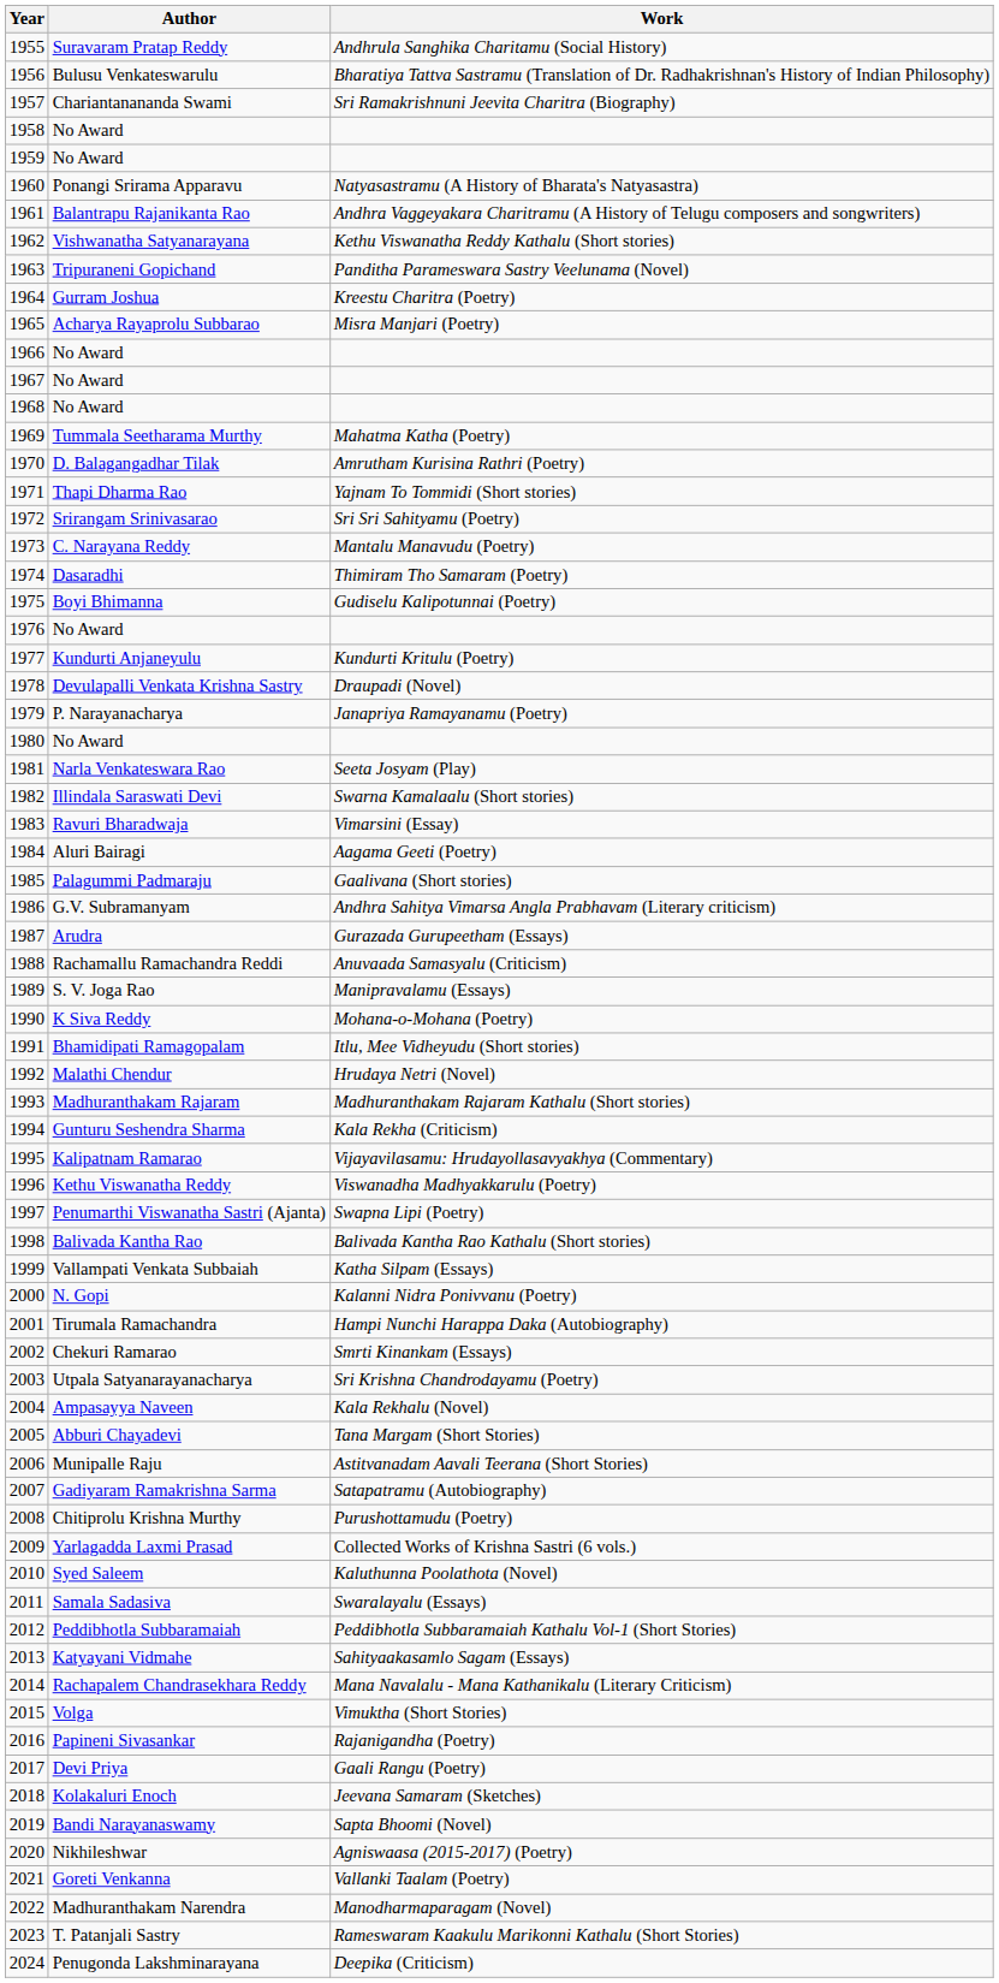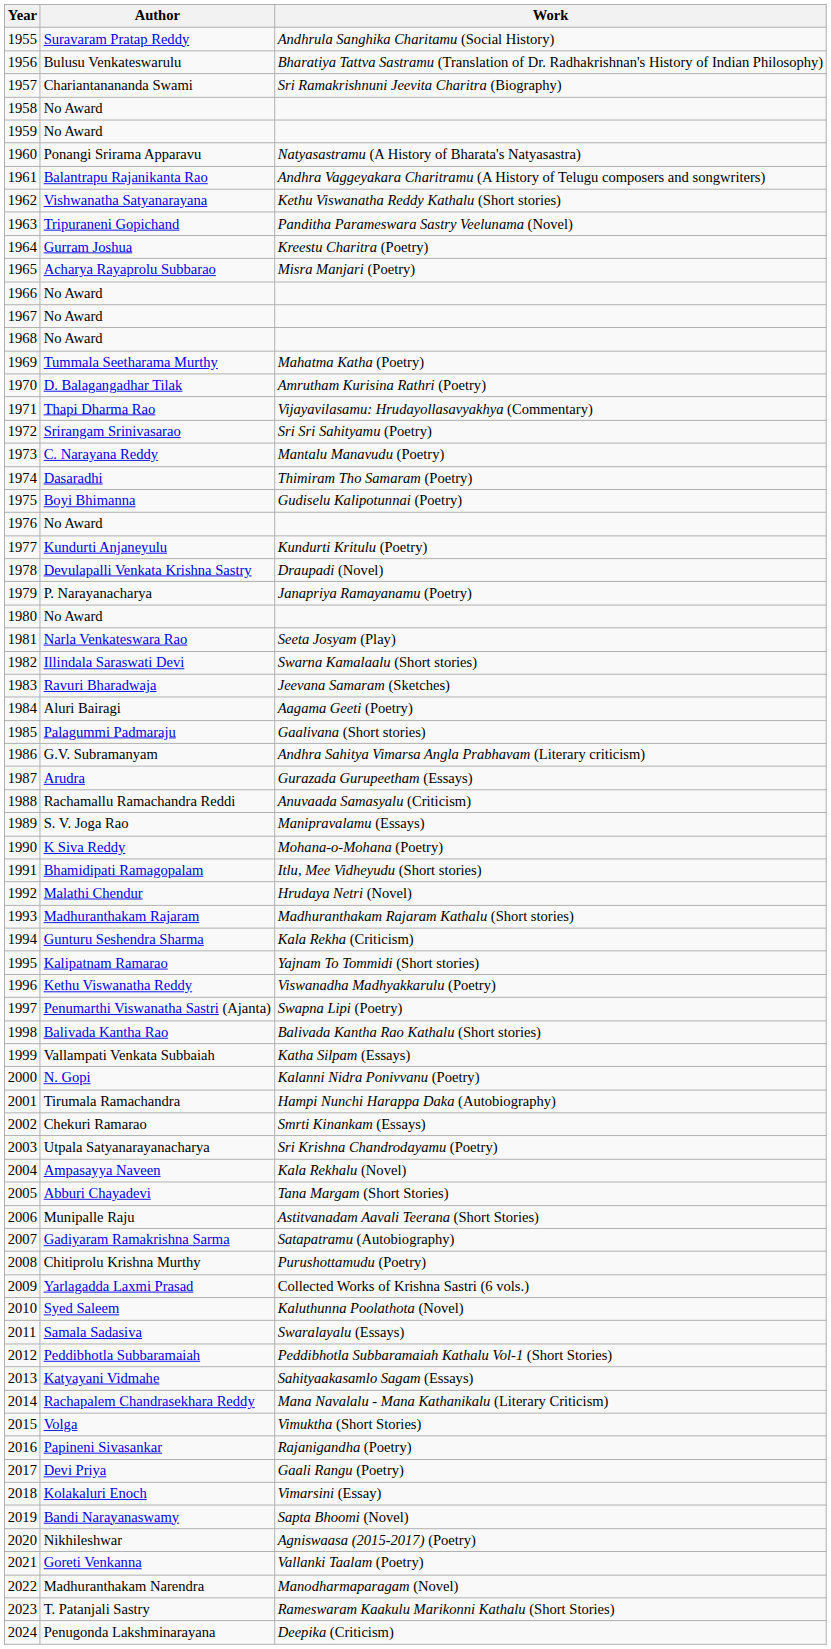 <table class="wikitable">
 <tr>
 <th>Year</th>
 <th>Author</th>
 <th>Work</th>
 </tr>
 <tr>
 <td>1955</td>
 <td><a href='#'>Suravaram Pratap Reddy</a></td>
 <td><em>Andhrula Sanghika Charitamu</em> (Social History)</td>
 </tr>
 <tr>
 <td>1956</td>
 <td>Bulusu Venkateswarulu</td>
 <td><em>Bharatiya Tattva Sastramu</em> (Translation of Dr. Radhakrishnan's History of Indian Philosophy)</td>
 </tr>
 <tr>
 <td>1957</td>
 <td>Chariantanananda Swami</td>
 <td><em>Sri Ramakrishnuni Jeevita Charitra</em> (Biography)</td>
 </tr>
 <tr>
 <td>1958</td>
 <td>No Award</td>
 <td></td>
 </tr>
 <tr>
 <td>1959</td>
 <td>No Award</td>
 <td></td>
 </tr>
 <tr>
 <td>1960</td>
 <td>Ponangi Srirama Apparavu</td>
 <td><em>Natyasastramu</em> (A History of Bharata's Natyasastra)</td>
 </tr>
 <tr>
 <td>1961</td>
 <td><a href='#'>Balantrapu Rajanikanta Rao</a></td>
 <td><em>Andhra Vaggeyakara Charitramu</em> (A History of Telugu composers and songwriters)</td>
 </tr>
 <tr>
 <td>1962</td>
 <td><a href='#'>Vishwanatha Satyanarayana</a></td>
 <td><em>Kethu Viswanatha Reddy Kathalu</em> (Short stories)</td>
 </tr>
 <tr>
 <td>1963</td>
 <td><a href='#'>Tripuraneni Gopichand</a></td>
 <td><em>Panditha Parameswara Sastry Veelunama</em> (Novel)</td>
 </tr>
 <tr>
 <td>1964</td>
 <td><a href='#'>Gurram Joshua</a></td>
 <td><em>Kreestu Charitra</em> (Poetry)</td>
 </tr>
 <tr>
 <td>1965</td>
 <td><a href='#'>Acharya Rayaprolu Subbarao</a></td>
 <td><em>Misra Manjari</em> (Poetry)</td>
 </tr>
 <tr>
 <td>1966</td>
 <td>No Award</td>
 <td></td>
 </tr>
 <tr>
 <td>1967</td>
 <td>No Award</td>
 <td></td>
 </tr>
 <tr>
 <td>1968</td>
 <td>No Award</td>
 <td></td>
 </tr>
 <tr>
 <td>1969</td>
 <td><a href='#'>Tummala Seetharama Murthy</a></td>
 <td><em>Mahatma Katha</em> (Poetry)</td>
 </tr>
 <tr>
 <td>1970</td>
 <td><a href='#'>D. Balagangadhar Tilak</a></td>
 <td><em>Amrutham Kurisina Rathri</em> (Poetry)</td>
 </tr>
 <tr>
 <td>1971</td>
 <td><a href='#'>Thapi Dharma Rao</a></td>
-<td><em>Yajnam To Tommidi</em> (Short stories)</td>
+<td><em>Vijayavilasamu: Hrudayollasavyakhya</em> (Commentary)</td>
 </tr>
 <tr>
 <td>1972</td>
 <td><a href='#'>Srirangam Srinivasarao</a></td>
 <td><em>Sri Sri Sahityamu</em> (Poetry)</td>
 </tr>
 <tr>
 <td>1973</td>
 <td><a href='#'>C. Narayana Reddy</a></td>
 <td><em>Mantalu Manavudu</em> (Poetry)</td>
 </tr>
 <tr>
 <td>1974</td>
 <td><a href='#'>Dasaradhi</a></td>
 <td><em>Thimiram Tho Samaram</em> (Poetry)</td>
 </tr>
 <tr>
 <td>1975</td>
 <td><a href='#'>Boyi Bhimanna</a></td>
 <td><em>Gudiselu Kalipotunnai</em> (Poetry)</td>
 </tr>
 <tr>
 <td>1976</td>
 <td>No Award</td>
 <td></td>
 </tr>
 <tr>
 <td>1977</td>
 <td><a href='#'>Kundurti Anjaneyulu</a></td>
 <td><em>Kundurti Kritulu</em> (Poetry)</td>
 </tr>
 <tr>
 <td>1978</td>
 <td><a href='#'>Devulapalli Venkata Krishna Sastry</a></td>
 <td><em>Draupadi</em> (Novel)</td>
 </tr>
 <tr>
 <td>1979</td>
 <td>P. Narayanacharya</td>
 <td><em>Janapriya Ramayanamu</em> (Poetry)</td>
 </tr>
 <tr>
 <td>1980</td>
 <td>No Award</td>
 <td></td>
 </tr>
 <tr>
 <td>1981</td>
 <td><a href='#'>Narla Venkateswara Rao</a></td>
 <td><em>Seeta Josyam</em> (Play)</td>
 </tr>
 <tr>
 <td>1982</td>
 <td><a href='#'>Illindala Saraswati Devi</a></td>
 <td><em>Swarna Kamalaalu</em> (Short stories)</td>
 </tr>
 <tr>
 <td>1983</td>
 <td><a href='#'>Ravuri Bharadwaja</a></td>
-<td><em>Vimarsini</em> (Essay)</td>
+<td><em>Jeevana Samaram</em> (Sketches)</td>
 </tr>
 <tr>
 <td>1984</td>
 <td>Aluri Bairagi</td>
 <td><em>Aagama Geeti</em> (Poetry)</td>
 </tr>
 <tr>
 <td>1985</td>
 <td><a href='#'>Palagummi Padmaraju</a></td>
 <td><em>Gaalivana</em> (Short stories)</td>
 </tr>
 <tr>
 <td>1986</td>
 <td>G.V. Subramanyam</td>
 <td><em>Andhra Sahitya Vimarsa Angla Prabhavam</em> (Literary criticism)</td>
 </tr>
 <tr>
 <td>1987</td>
 <td><a href='#'>Arudra</a></td>
 <td><em>Gurazada Gurupeetham</em> (Essays)</td>
 </tr>
 <tr>
 <td>1988</td>
 <td>Rachamallu Ramachandra Reddi</td>
 <td><em>Anuvaada Samasyalu</em> (Criticism)</td>
 </tr>
 <tr>
 <td>1989</td>
 <td>S. V. Joga Rao</td>
 <td><em>Manipravalamu</em> (Essays)</td>
 </tr>
 <tr>
 <td>1990</td>
 <td><a href='#'>K Siva Reddy</a></td>
 <td><em>Mohana-o-Mohana</em> (Poetry)</td>
 </tr>
 <tr>
 <td>1991</td>
 <td><a href='#'>Bhamidipati Ramagopalam</a></td>
 <td><em>Itlu, Mee Vidheyudu</em> (Short stories)</td>
 </tr>
 <tr>
 <td>1992</td>
 <td><a href='#'>Malathi Chendur</a></td>
 <td><em>Hrudaya Netri</em> (Novel)</td>
 </tr>
 <tr>
 <td>1993</td>
 <td><a href='#'>Madhuranthakam Rajaram</a></td>
 <td><em>Madhuranthakam Rajaram Kathalu</em> (Short stories)</td>
 </tr>
 <tr>
 <td>1994</td>
 <td><a href='#'>Gunturu Seshendra Sharma</a></td>
 <td><em>Kala Rekha</em> (Criticism)</td>
 </tr>
 <tr>
 <td>1995</td>
 <td><a href='#'>Kalipatnam Ramarao</a></td>
-<td><em>Vijayavilasamu: Hrudayollasavyakhya</em> (Commentary)</td>
+<td><em>Yajnam To Tommidi</em> (Short stories)</td>
 </tr>
 <tr>
 <td>1996</td>
 <td><a href='#'>Kethu Viswanatha Reddy</a></td>
 <td><em>Viswanadha Madhyakkarulu</em> (Poetry)</td>
 </tr>
 <tr>
 <td>1997</td>
 <td><a href='#'>Penumarthi Viswanatha Sastri</a> (Ajanta)</td>
 <td><em>Swapna Lipi</em> (Poetry)</td>
 </tr>
 <tr>
 <td>1998</td>
 <td><a href='#'>Balivada Kantha Rao</a></td>
 <td><em>Balivada Kantha Rao Kathalu</em> (Short stories)</td>
 </tr>
 <tr>
 <td>1999</td>
 <td>Vallampati Venkata Subbaiah</td>
 <td><em>Katha Silpam</em> (Essays)</td>
 </tr>
 <tr>
 <td>2000</td>
 <td><a href='#'>N. Gopi</a></td>
 <td><em>Kalanni Nidra Ponivvanu</em> (Poetry)</td>
 </tr>
 <tr>
 <td>2001</td>
 <td>Tirumala Ramachandra</td>
 <td><em>Hampi Nunchi Harappa Daka</em> (Autobiography)</td>
 </tr>
 <tr>
 <td>2002</td>
 <td>Chekuri Ramarao</td>
 <td><em>Smrti Kinankam</em> (Essays)</td>
 </tr>
 <tr>
 <td>2003</td>
 <td>Utpala Satyanarayanacharya</td>
 <td><em>Sri Krishna Chandrodayamu</em> (Poetry)</td>
 </tr>
 <tr>
 <td>2004</td>
 <td><a href='#'>Ampasayya Naveen</a></td>
 <td><em>Kala Rekhalu</em> (Novel)</td>
 </tr>
 <tr>
 <td>2005</td>
 <td><a href='#'>Abburi Chayadevi</a></td>
 <td><em>Tana Margam</em> (Short Stories)</td>
 </tr>
 <tr>
 <td>2006</td>
 <td>Munipalle Raju</td>
 <td><em>Astitvanadam Aavali Teerana</em> (Short Stories)</td>
 </tr>
 <tr>
 <td>2007</td>
 <td><a href='#'>Gadiyaram Ramakrishna Sarma</a></td>
 <td><em>Satapatramu</em> (Autobiography)</td>
 </tr>
 <tr>
 <td>2008</td>
 <td>Chitiprolu Krishna Murthy</td>
 <td><em>Purushottamudu</em> (Poetry)</td>
 </tr>
 <tr>
 <td>2009</td>
 <td><a href='#'>Yarlagadda Laxmi Prasad</a></td>
 <td>Collected Works of Krishna Sastri (6 vols.)</td>
 </tr>
 <tr>
 <td>2010</td>
 <td><a href='#'>Syed Saleem</a></td>
 <td><em>Kaluthunna Poolathota</em> (Novel)</td>
 </tr>
 <tr>
 <td>2011</td>
 <td><a href='#'>Samala Sadasiva</a></td>
 <td><em>Swaralayalu</em> (Essays)</td>
 </tr>
 <tr>
 <td>2012</td>
 <td><a href='#'>Peddibhotla Subbaramaiah</a></td>
 <td><em>Peddibhotla Subbaramaiah Kathalu Vol-1</em> (Short Stories)</td>
 </tr>
 <tr>
 <td>2013</td>
 <td><a href='#'>Katyayani Vidmahe</a></td>
 <td><em>Sahityaakasamlo Sagam</em> (Essays)</td>
 </tr>
 <tr>
 <td>2014</td>
 <td><a href='#'>Rachapalem Chandrasekhara Reddy</a></td>
 <td><em>Mana Navalalu - Mana Kathanikalu</em> (Literary Criticism)</td>
 </tr>
 <tr>
 <td>2015</td>
 <td><a href='#'>Volga</a></td>
 <td><em>Vimuktha</em> (Short Stories)</td>
 </tr>
 <tr>
 <td>2016</td>
 <td><a href='#'>Papineni Sivasankar</a></td>
 <td><em>Rajanigandha</em> (Poetry)</td>
 </tr>
 <tr>
 <td>2017</td>
 <td><a href='#'>Devi Priya</a></td>
 <td><em>Gaali Rangu</em> (Poetry)</td>
 </tr>
 <tr>
 <td>2018</td>
 <td><a href='#'>Kolakaluri Enoch</a></td>
-<td><em>Jeevana Samaram</em> (Sketches)</td>
+<td><em>Vimarsini</em> (Essay)</td>
 </tr>
 <tr>
 <td>2019</td>
 <td><a href='#'>Bandi Narayanaswamy</a></td>
 <td><em>Sapta Bhoomi</em> (Novel)</td>
 </tr>
 <tr>
 <td>2020</td>
 <td>Nikhileshwar</td>
 <td><em>Agniswaasa (2015-2017)</em> (Poetry)</td>
 </tr>
 <tr>
 <td>2021</td>
 <td><a href='#'>Goreti Venkanna</a></td>
 <td><em>Vallanki Taalam</em> (Poetry)</td>
 </tr>
 <tr>
 <td>2022</td>
 <td>Madhuranthakam Narendra</td>
 <td><em>Manodharmaparagam</em> (Novel)</td>
 </tr>
 <tr>
 <td>2023</td>
 <td>T. Patanjali Sastry</td>
 <td><em>Rameswaram Kaakulu Marikonni Kathalu</em> (Short Stories)</td>
 </tr>
 <tr>
 <td>2024</td>
 <td>Penugonda Lakshminarayana</td>
 <td><em>Deepika</em> (Criticism)</td>
 </tr>
 </table>
